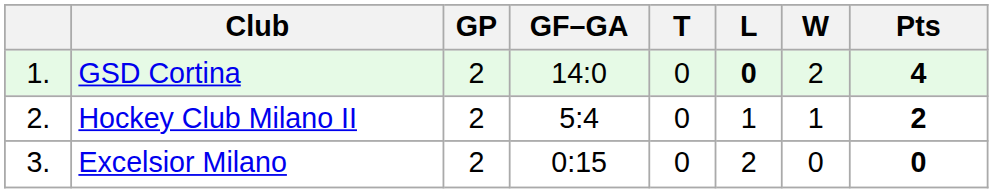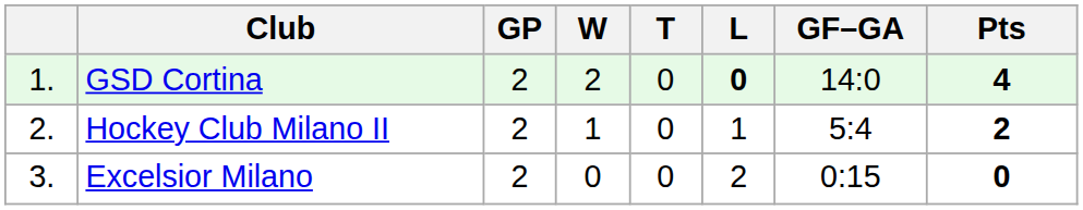 <table class="wikitable">
 <tr>
 <th width="30"></th>
 <th width="200">Club</th>
 <th width="30">GP</th>
-<th width="70">GF–GA</th>
+<th width="30">W</th>
 <th width="30">T</th>
 <th width="30">L</th>
-<th width="30">W</th>
+<th width="70">GF–GA</th>
 <th width="70">Pts</th>
 </tr>
 <tr bgcolor="#e6fae6" align="center">
 <td>1.</td>
 <td align="left"><a href='#'>GSD Cortina</a></td>
 <td>2</td>
-<td>14:0</td>
+<td>2</td>
 <td>0</td>
 <td><strong>0</strong></td>
-<td>2</td>
+<td>14:0</td>
 <td><strong>4</strong></td>
 </tr>
 <tr bgcolor="#FFFFFF" align="center">
 <td>2.</td>
 <td align="left"><a href='#'>Hockey Club Milano II</a></td>
 <td>2</td>
-<td>5:4</td>
+<td>1</td>
 <td>0</td>
 <td>1</td>
-<td>1</td>
+<td>5:4</td>
 <td><strong>2</strong></td>
 </tr>
 <tr bgcolor="#FFFFFF" align="center">
 <td>3.</td>
 <td align="left"><a href='#'>Excelsior Milano</a></td>
 <td>2</td>
-<td>0:15</td>
+<td>0</td>
 <td>0</td>
 <td>2</td>
-<td>0</td>
+<td>0:15</td>
 <td><strong>0</strong></td>
 </tr>
 </table>
